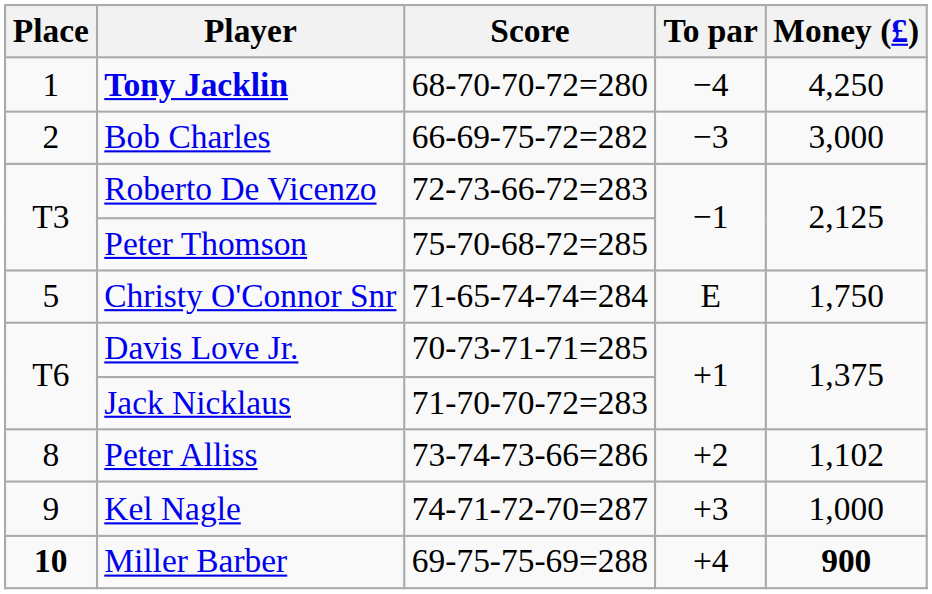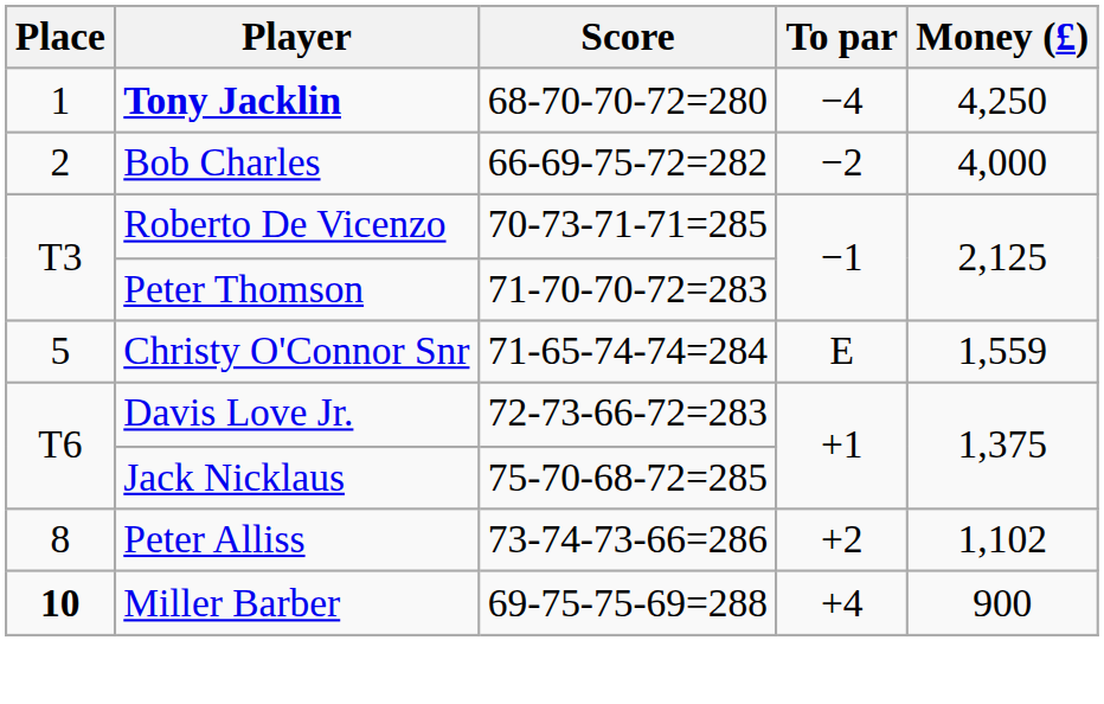 <table class="wikitable">
 <tr>
 <th>Place</th>
 <th>Player</th>
 <th>Score</th>
 <th>To par</th>
 <th>Money (<a href='#'>£</a>)</th>
 </tr>
 <tr>
 <td align="center">1</td>
 <td> <strong><a href='#'>Tony Jacklin</a></strong></td>
 <td>68-70-70-72=280</td>
 <td align="center">−4</td>
 <td align=center>4,250</td>
 </tr>
 <tr>
 <td align="center">2</td>
 <td> <a href='#'>Bob Charles</a></td>
 <td>66-69-75-72=282</td>
-<td align="center">−3</td>
-<td align=center>3,000</td>
+<td align="center">−2</td>
+<td align=center>4,000</td>
 </tr>
 <tr>
 <td rowspan=2 align="center">T3</td>
 <td> <a href='#'>Roberto De Vicenzo</a></td>
-<td>72-73-66-72=283</td>
+<td>70-73-71-71=285</td>
 <td rowspan=2 align="center">−1</td>
 <td rowspan=2 align=center>2,125</td>
 </tr>
 <tr>
 <td> <a href='#'>Peter Thomson</a></td>
-<td>75-70-68-72=285</td>
+<td>71-70-70-72=283</td>
 </tr>
 <tr>
 <td align="center">5</td>
 <td> <a href='#'>Christy O'Connor Snr</a></td>
 <td>71-65-74-74=284</td>
 <td align="center">E</td>
-<td align=center>1,750</td>
+<td align=center>1,559</td>
 </tr>
 <tr>
 <td rowspan=2 align="center">T6</td>
 <td> <a href='#'>Davis Love Jr.</a></td>
-<td>70-73-71-71=285</td>
+<td>72-73-66-72=283</td>
 <td rowspan=2 align="center">+1</td>
 <td rowspan=2 align=center>1,375</td>
 </tr>
 <tr>
 <td> <a href='#'>Jack Nicklaus</a></td>
-<td>71-70-70-72=283</td>
+<td>75-70-68-72=285</td>
 </tr>
 <tr>
 <td align="center">8</td>
 <td> <a href='#'>Peter Alliss</a></td>
 <td>73-74-73-66=286</td>
 <td align="center">+2</td>
 <td align=center>1,102</td>
 </tr>
 <tr>
-<td align="center">9</td>
-<td> <a href='#'>Kel Nagle</a></td>
-<td>74-71-72-70=287</td>
-<td align="center">+3</td>
-<td align=center>1,000</td>
-</tr>
-<tr>
 <td align="center"><strong>10</strong></td>
 <td> <a href='#'>Miller Barber</a></td>
 <td>69-75-75-69=288</td>
 <td align="center">+4</td>
-<td align=center><strong>900</strong></td>
+<td align=center>900</td>
 </tr>
 </table>
